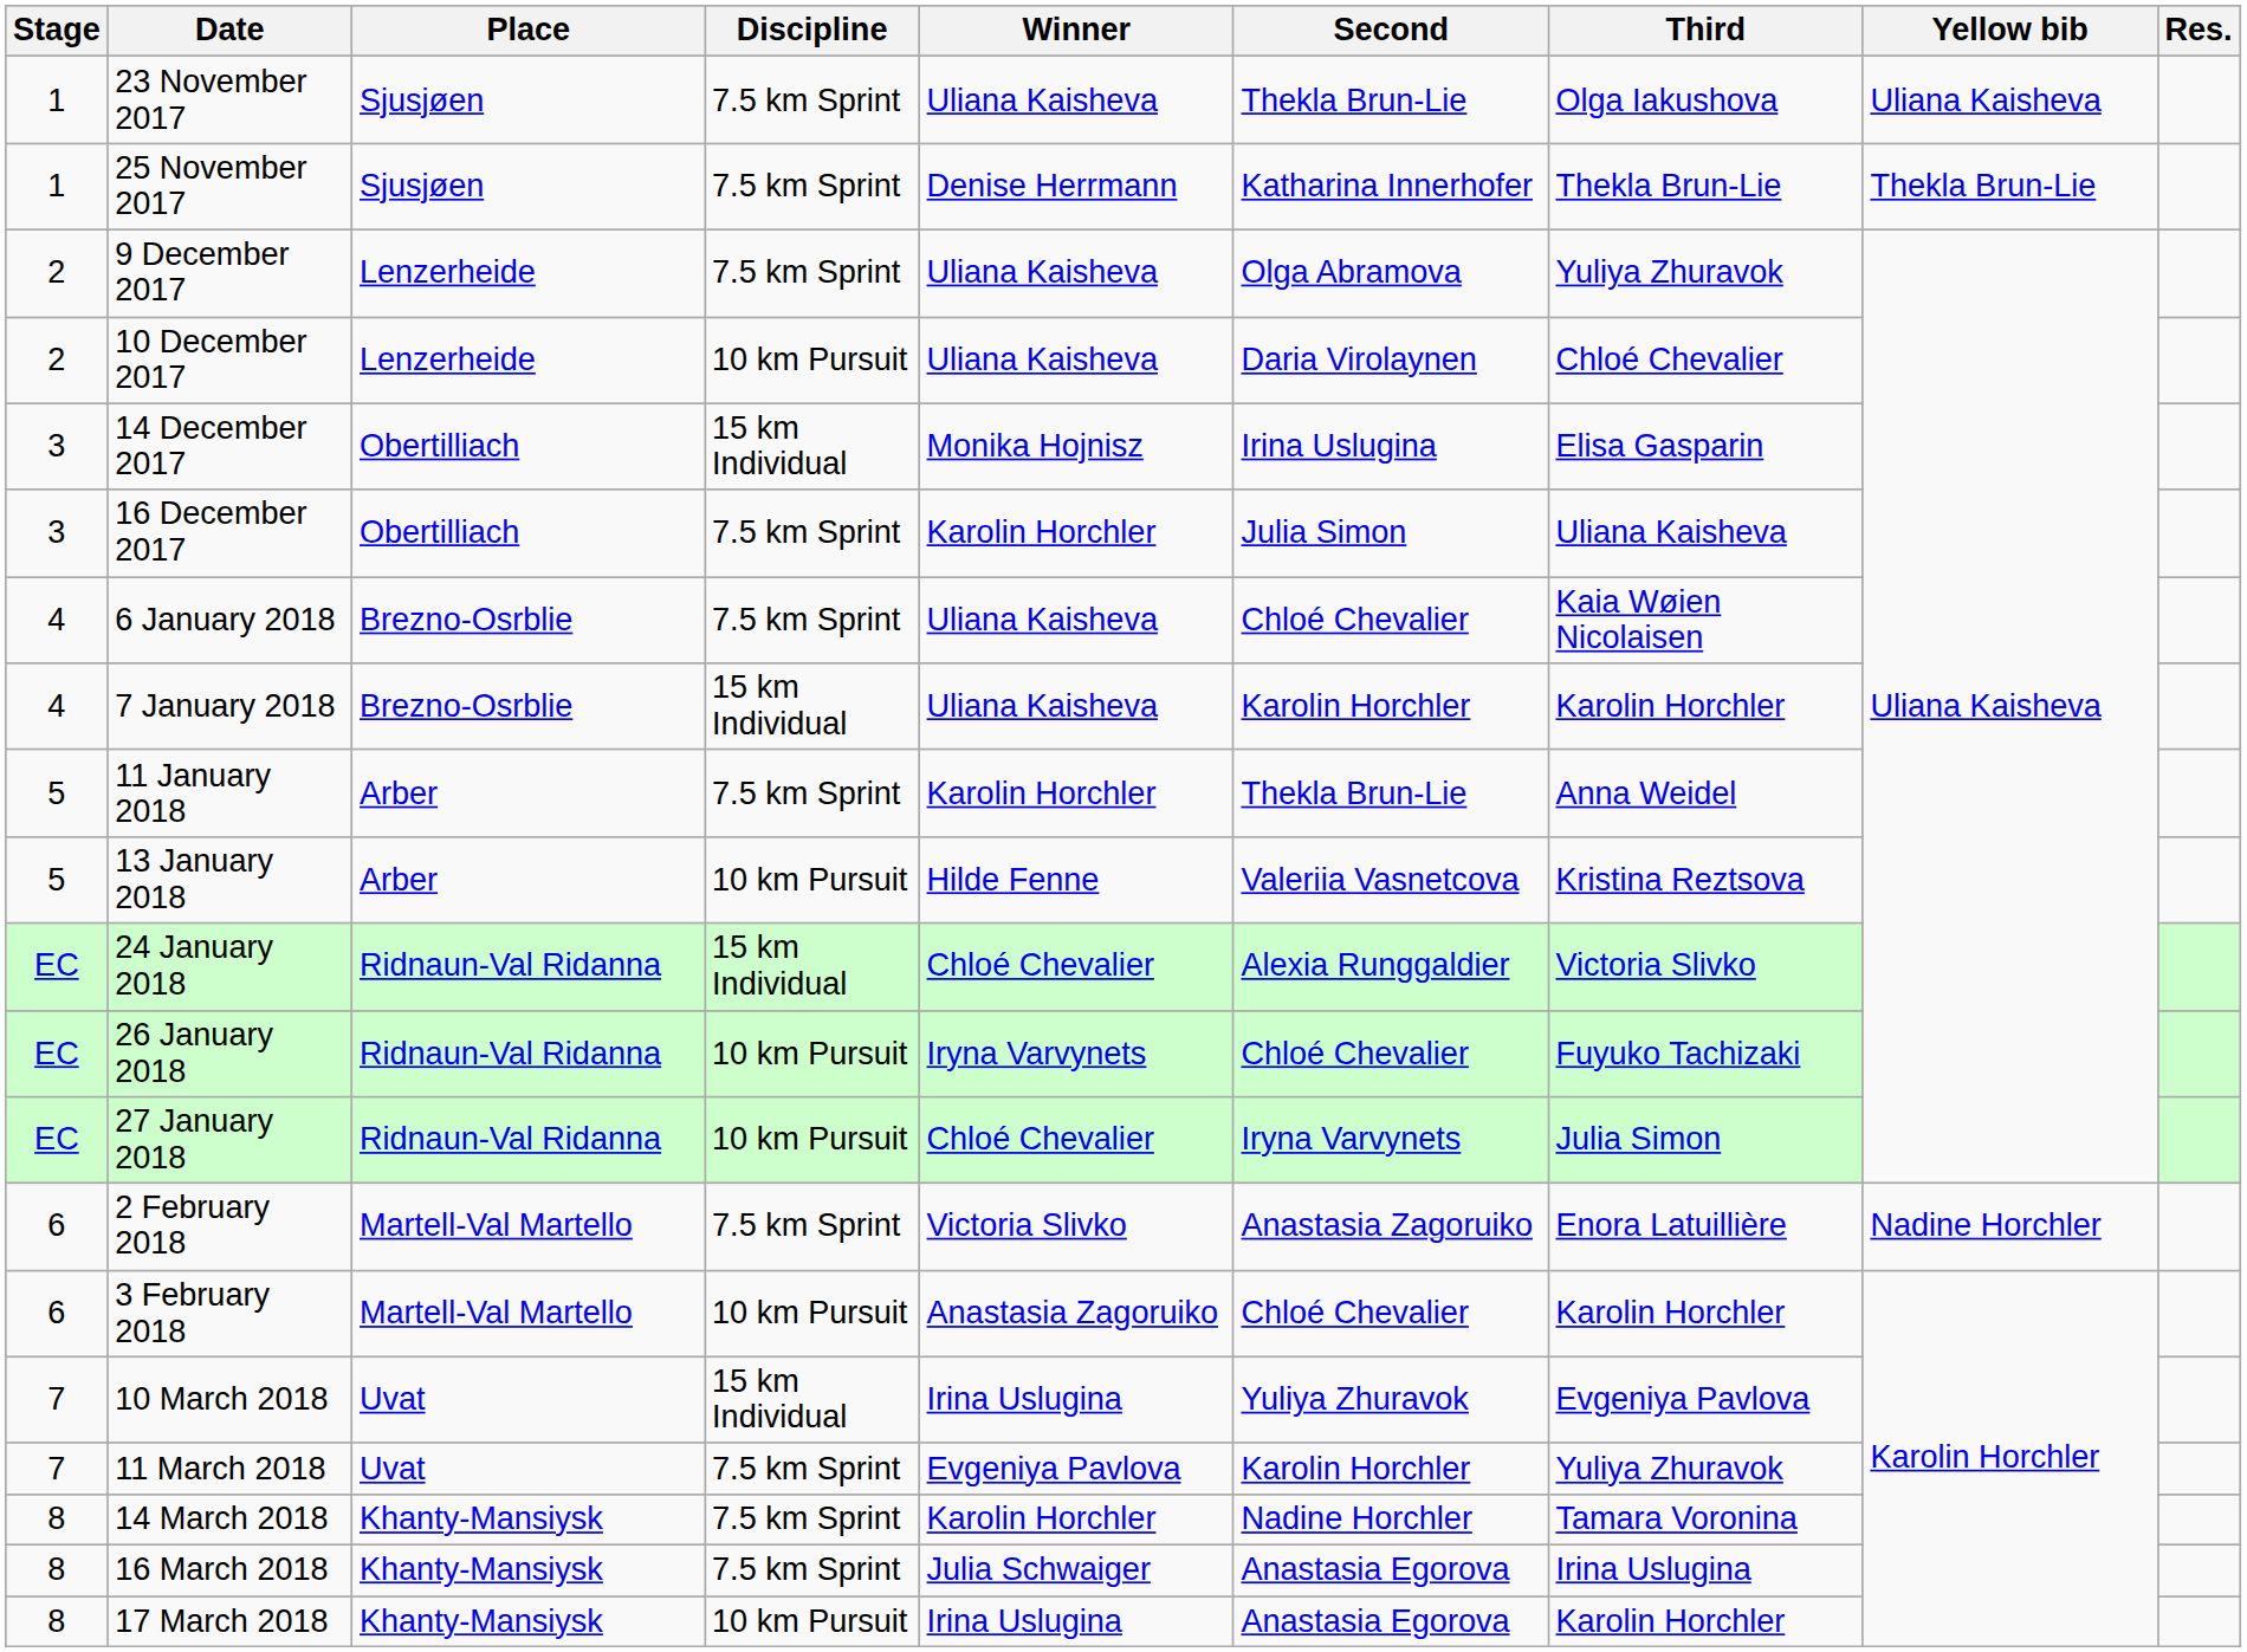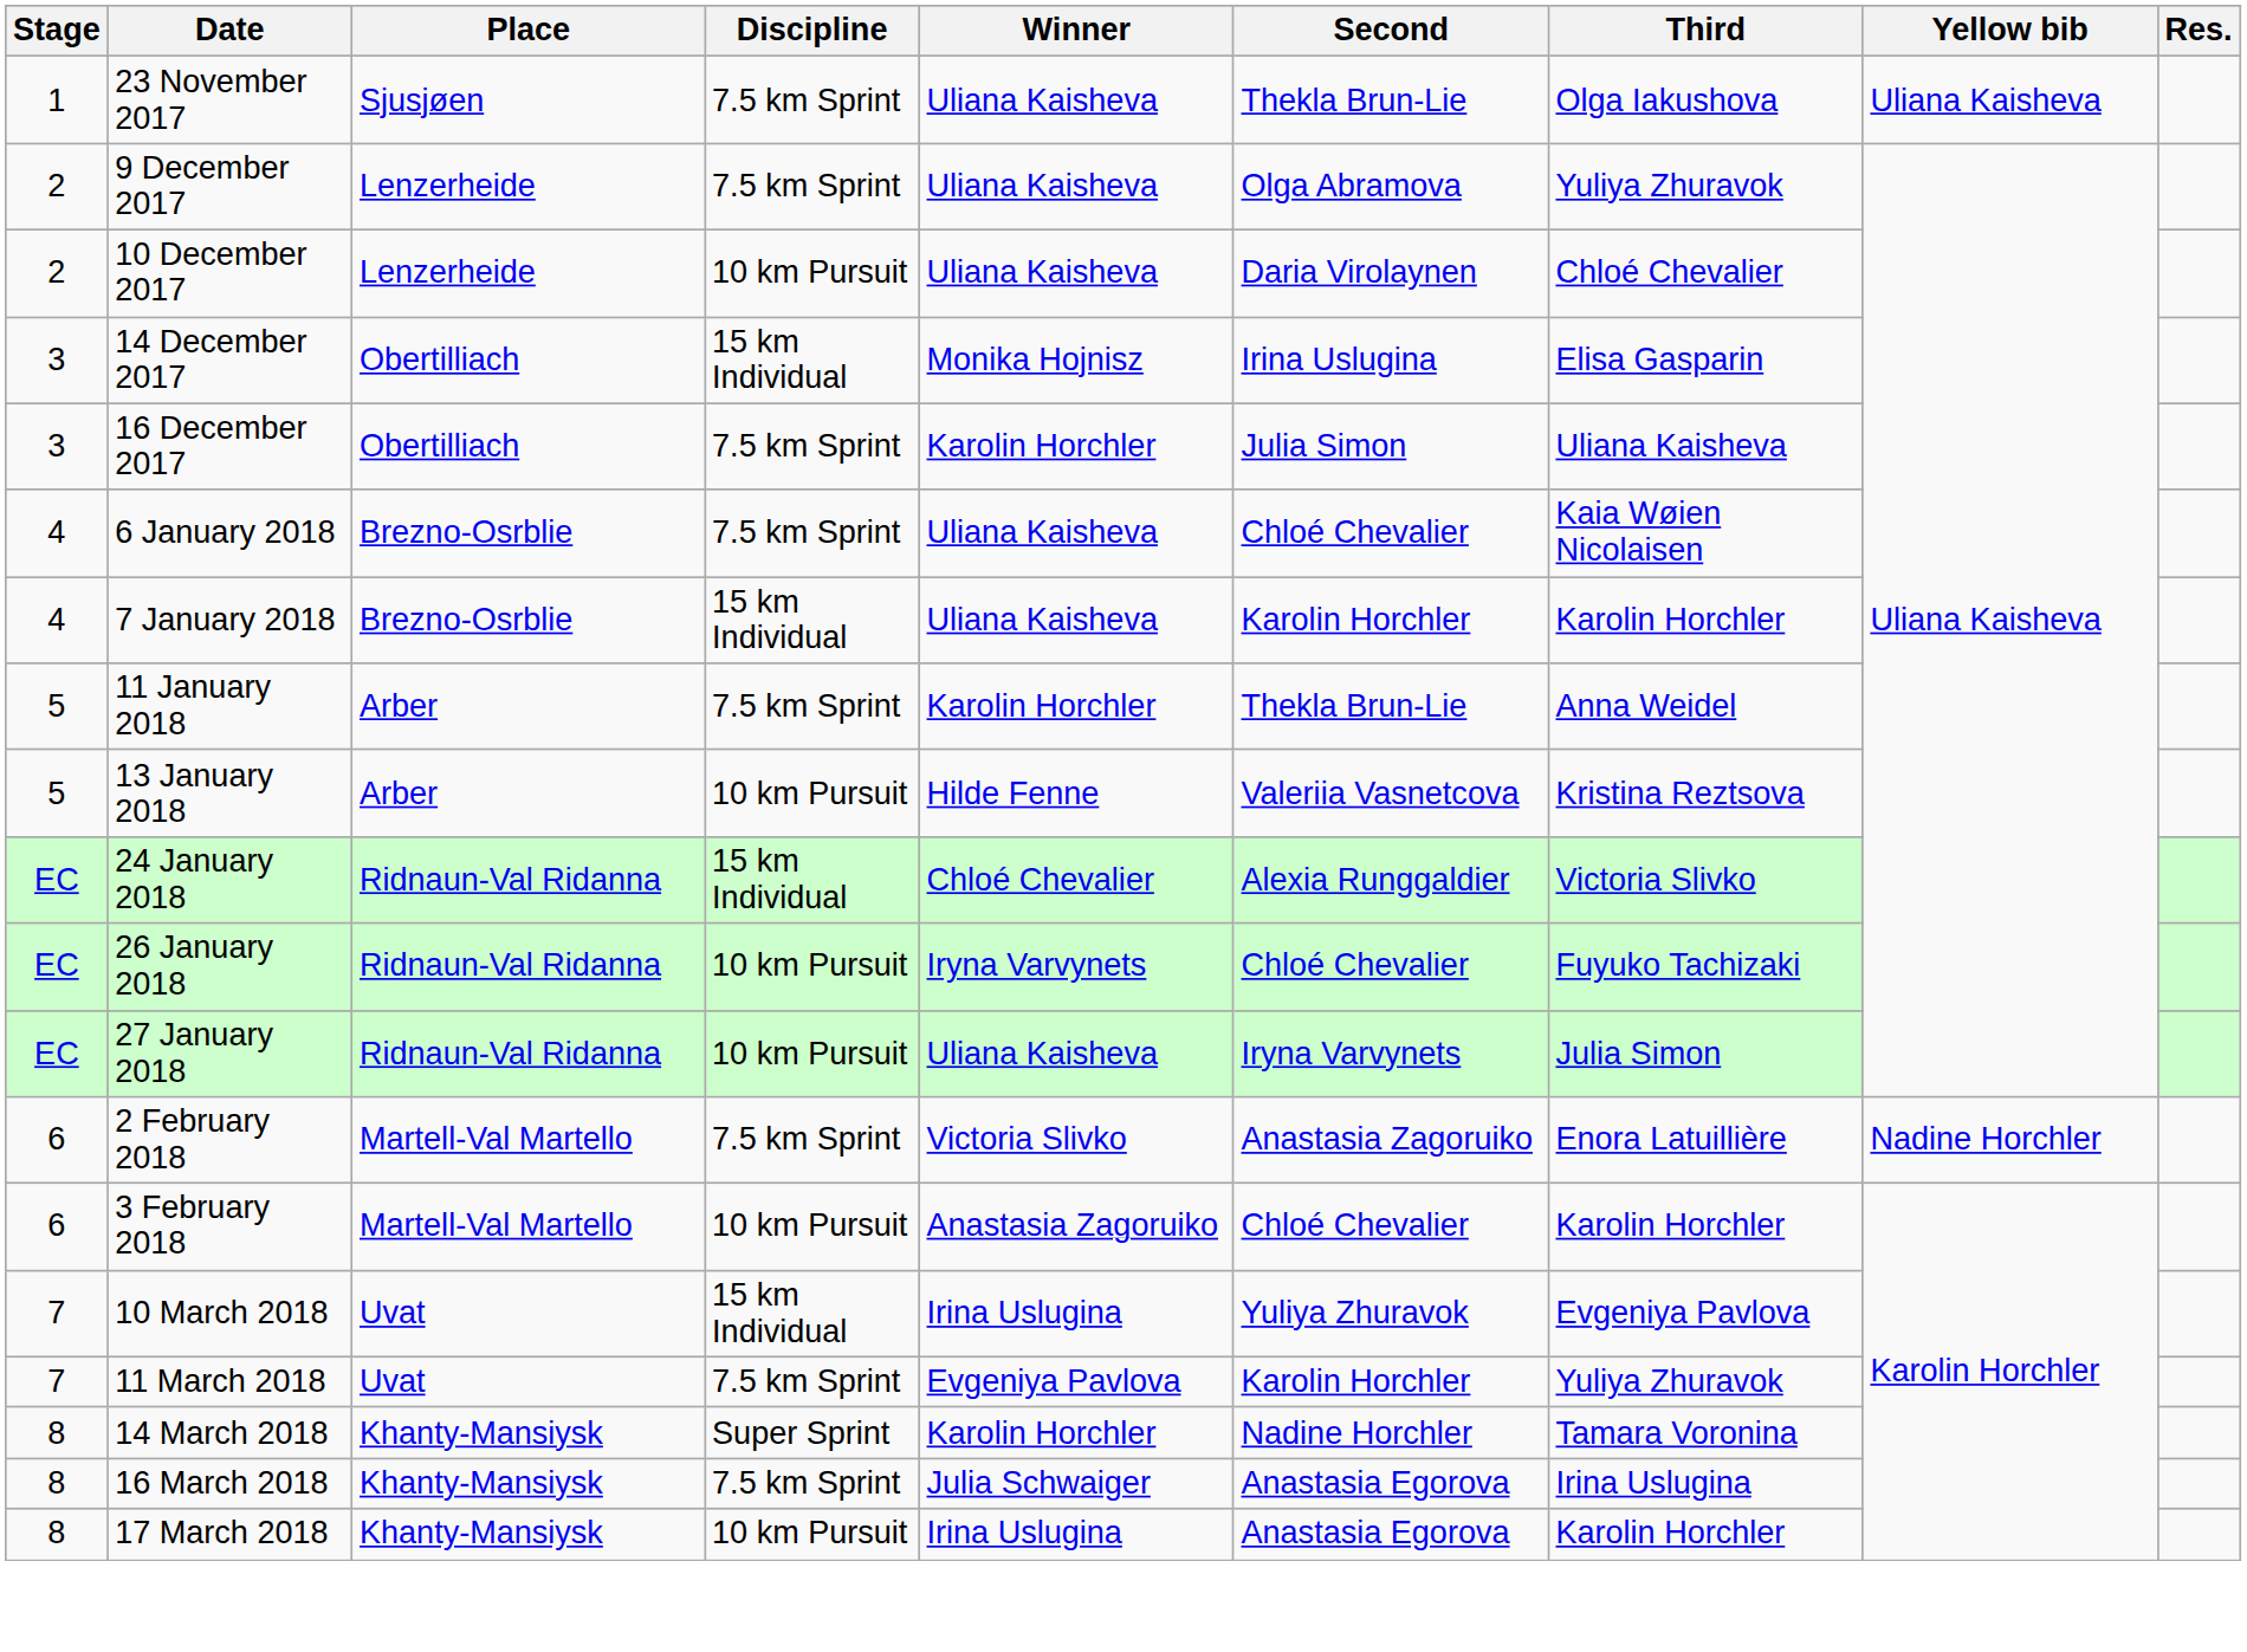 <table class="wikitable">
 <tr>
 <th width="30">Stage</th>
 <th width="115">Date</th>
 <th width="169">Place</th>
 <th width="100">Discipline</th>
 <th width="150">Winner</th>
 <th width="150">Second</th>
 <th width="150">Third</th>
 <th width="140">Yellow bib <br> </th>
 <th width="10">Res.</th>
 </tr>
 <tr>
 <td align=center>1</td>
 <td>23 November 2017</td>
 <td> <a href='#'>Sjusjøen</a></td>
 <td>7.5 km Sprint</td>
 <td> <a href='#'>Uliana Kaisheva</a></td>
 <td> <a href='#'>Thekla Brun-Lie</a></td>
 <td> <a href='#'>Olga Iakushova</a></td>
 <td> <a href='#'>Uliana Kaisheva</a></td>
-<td></td>
-</tr>
-<tr>
-<td align=center>1</td>
-<td>25 November 2017</td>
-<td> <a href='#'>Sjusjøen</a></td>
-<td>7.5 km Sprint</td>
-<td> <a href='#'>Denise Herrmann</a></td>
-<td> <a href='#'>Katharina Innerhofer</a></td>
-<td> <a href='#'>Thekla Brun-Lie</a></td>
-<td> <a href='#'>Thekla Brun-Lie</a></td>
 <td></td>
 </tr>
 <tr>
 <td align=center>2</td>
 <td>9 December 2017</td>
 <td> <a href='#'>Lenzerheide</a></td>
 <td>7.5 km Sprint</td>
 <td> <a href='#'>Uliana Kaisheva</a></td>
 <td> <a href='#'>Olga Abramova</a></td>
 <td> <a href='#'>Yuliya Zhuravok</a></td>
 <td rowspan=11> <a href='#'>Uliana Kaisheva</a></td>
 <td></td>
 </tr>
 <tr>
 <td align=center>2</td>
 <td>10 December 2017</td>
 <td> <a href='#'>Lenzerheide</a></td>
 <td>10 km Pursuit</td>
 <td> <a href='#'>Uliana Kaisheva</a></td>
 <td> <a href='#'>Daria Virolaynen</a></td>
 <td> <a href='#'>Chloé Chevalier</a></td>
 <td></td>
 </tr>
 <tr>
 <td align=center>3</td>
 <td>14 December 2017</td>
 <td> <a href='#'>Obertilliach</a></td>
 <td>15 km Individual</td>
 <td> <a href='#'>Monika Hojnisz</a></td>
 <td> <a href='#'>Irina Uslugina</a></td>
 <td> <a href='#'>Elisa Gasparin</a></td>
 <td></td>
 </tr>
 <tr>
 <td align=center>3</td>
 <td>16 December 2017</td>
 <td> <a href='#'>Obertilliach</a></td>
 <td>7.5 km Sprint</td>
 <td> <a href='#'>Karolin Horchler</a></td>
 <td> <a href='#'>Julia Simon</a></td>
 <td> <a href='#'>Uliana Kaisheva</a></td>
 <td></td>
 </tr>
 <tr>
 <td align=center>4</td>
 <td>6 January 2018</td>
 <td> <a href='#'>Brezno-Osrblie</a></td>
 <td>7.5 km Sprint</td>
 <td> <a href='#'>Uliana Kaisheva</a></td>
 <td> <a href='#'>Chloé Chevalier</a></td>
 <td> <a href='#'>Kaia Wøien Nicolaisen</a></td>
 <td></td>
 </tr>
 <tr>
 <td align=center>4</td>
 <td>7 January 2018</td>
 <td> <a href='#'>Brezno-Osrblie</a></td>
 <td>15 km Individual</td>
 <td> <a href='#'>Uliana Kaisheva</a></td>
 <td> <a href='#'>Karolin Horchler</a></td>
 <td> <a href='#'>Karolin Horchler</a></td>
 <td></td>
 </tr>
 <tr>
 <td align=center>5</td>
 <td>11 January 2018</td>
 <td> <a href='#'>Arber</a></td>
 <td>7.5 km Sprint</td>
 <td> <a href='#'>Karolin Horchler</a></td>
 <td> <a href='#'>Thekla Brun-Lie</a></td>
 <td> <a href='#'>Anna Weidel</a></td>
 <td></td>
 </tr>
 <tr>
 <td align=center>5</td>
 <td>13 January 2018</td>
 <td> <a href='#'>Arber</a></td>
 <td>10 km Pursuit</td>
 <td> <a href='#'>Hilde Fenne</a></td>
 <td> <a href='#'>Valeriia Vasnetcova</a></td>
 <td> <a href='#'>Kristina Reztsova</a></td>
 <td></td>
 </tr>
 <tr style="background:#CCFFCC">
 <td align=center><a href='#'>EC</a></td>
 <td>24 January 2018</td>
 <td> <a href='#'>Ridnaun-Val Ridanna</a></td>
 <td>15 km Individual</td>
 <td> <a href='#'>Chloé Chevalier</a></td>
 <td> <a href='#'>Alexia Runggaldier</a></td>
 <td> <a href='#'>Victoria Slivko</a></td>
 <td></td>
 </tr>
 <tr style="background:#CCFFCC">
 <td align=center><a href='#'>EC</a></td>
 <td>26 January 2018</td>
 <td> <a href='#'>Ridnaun-Val Ridanna</a></td>
 <td>10 km Pursuit</td>
 <td> <a href='#'>Iryna Varvynets</a></td>
 <td> <a href='#'>Chloé Chevalier</a></td>
 <td> <a href='#'>Fuyuko Tachizaki</a></td>
 <td></td>
 </tr>
 <tr style="background:#CCFFCC">
 <td align=center><a href='#'>EC</a></td>
 <td>27 January 2018</td>
 <td> <a href='#'>Ridnaun-Val Ridanna</a></td>
 <td>10 km Pursuit</td>
-<td> <a href='#'>Chloé Chevalier</a></td>
+<td> <a href='#'>Uliana Kaisheva</a></td>
 <td> <a href='#'>Iryna Varvynets</a></td>
 <td> <a href='#'>Julia Simon</a></td>
 <td></td>
 </tr>
 <tr>
 <td align=center>6</td>
 <td>2 February 2018</td>
 <td> <a href='#'>Martell-Val Martello</a></td>
 <td>7.5 km Sprint</td>
 <td> <a href='#'>Victoria Slivko</a></td>
 <td> <a href='#'>Anastasia Zagoruiko</a></td>
 <td> <a href='#'>Enora Latuillière</a></td>
 <td> <a href='#'>Nadine Horchler</a></td>
 <td></td>
 </tr>
 <tr>
 <td align=center>6</td>
 <td>3 February 2018</td>
 <td> <a href='#'>Martell-Val Martello</a></td>
 <td>10 km Pursuit</td>
 <td> <a href='#'>Anastasia Zagoruiko</a></td>
 <td> <a href='#'>Chloé Chevalier</a></td>
 <td> <a href='#'>Karolin Horchler</a></td>
 <td rowspan="6"> <a href='#'>Karolin Horchler</a></td>
 <td></td>
 </tr>
 <tr>
 <td align=center>7</td>
 <td>10 March 2018</td>
 <td> <a href='#'>Uvat</a></td>
 <td>15 km Individual</td>
 <td> <a href='#'>Irina Uslugina</a></td>
 <td> <a href='#'>Yuliya Zhuravok</a></td>
 <td> <a href='#'>Evgeniya Pavlova</a></td>
 <td></td>
 </tr>
 <tr>
 <td align=center>7</td>
 <td>11 March 2018</td>
 <td> <a href='#'>Uvat</a></td>
 <td>7.5 km Sprint</td>
 <td> <a href='#'>Evgeniya Pavlova</a></td>
 <td> <a href='#'>Karolin Horchler</a></td>
 <td> <a href='#'>Yuliya Zhuravok</a></td>
 <td></td>
 </tr>
 <tr>
 <td align=center>8</td>
 <td>14 March 2018</td>
 <td> <a href='#'>Khanty-Mansiysk</a></td>
-<td>7.5 km Sprint</td>
+<td>Super Sprint</td>
 <td> <a href='#'>Karolin Horchler</a></td>
 <td> <a href='#'>Nadine Horchler</a></td>
 <td> <a href='#'>Tamara Voronina</a></td>
 <td></td>
 </tr>
 <tr>
 <td align=center>8</td>
 <td>16 March 2018</td>
 <td> <a href='#'>Khanty-Mansiysk</a></td>
 <td>7.5 km Sprint</td>
 <td> <a href='#'>Julia Schwaiger</a></td>
 <td> <a href='#'>Anastasia Egorova</a></td>
 <td> <a href='#'>Irina Uslugina</a></td>
 <td></td>
 </tr>
 <tr>
 <td align=center>8</td>
 <td>17 March 2018</td>
 <td> <a href='#'>Khanty-Mansiysk</a></td>
 <td>10 km Pursuit</td>
 <td> <a href='#'>Irina Uslugina</a></td>
 <td> <a href='#'>Anastasia Egorova</a></td>
 <td> <a href='#'>Karolin Horchler</a></td>
 <td></td>
 </tr>
 </table>
